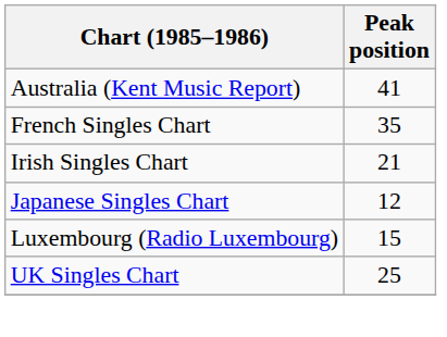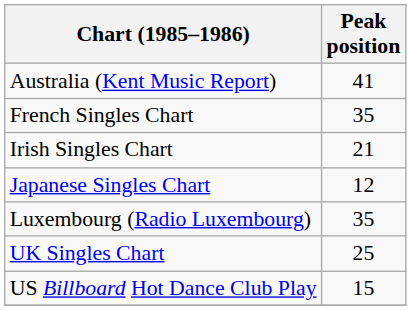 <table class="wikitable">
 <tr>
 <th>Chart (1985–1986)</th>
 <th>Peak<br>position</th>
 </tr>
 <tr>
 <td>Australia (<a href='#'>Kent Music Report</a>)</td>
 <td align="center">41</td>
 </tr>
 <tr>
 <td>French Singles Chart</td>
 <td align="center">35</td>
 </tr>
 <tr>
 <td>Irish Singles Chart</td>
 <td align="center">21</td>
 </tr>
 <tr>
 <td><a href='#'>Japanese Singles Chart</a></td>
 <td align="center">12</td>
 </tr>
 <tr>
 <td>Luxembourg (<a href='#'>Radio Luxembourg</a>)</td>
-<td align="center">15</td>
+<td align="center">35</td>
 </tr>
 <tr>
 <td><a href='#'>UK Singles Chart</a></td>
 <td align="center">25</td>
 </tr>
 <tr>
+<td>US <em><a href='#'>Billboard</a></em> <a href='#'>Hot Dance Club Play</a></td>
+<td align="center">15</td>
+</tr>
+<tr>
 </tr>
 </table>
